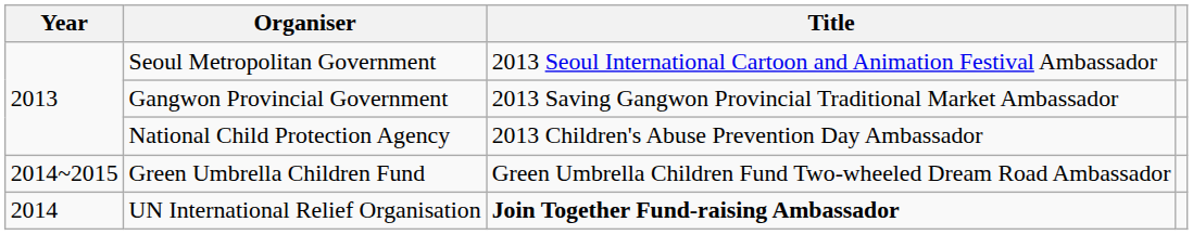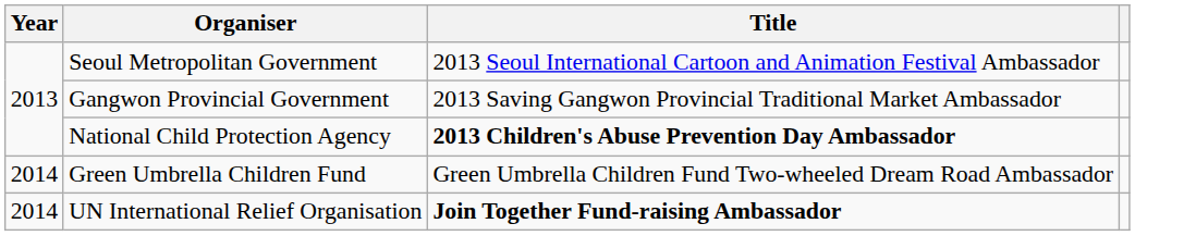 <table class="wikitable">
 <tr>
 <th>Year</th>
 <th>Organiser</th>
 <th>Title</th>
 <th></th>
 </tr>
 <tr>
 <td rowspan="3">2013</td>
 <td>Seoul Metropolitan Government</td>
 <td>2013 <a href='#'>Seoul International Cartoon and Animation Festival</a> Ambassador</td>
 <td></td>
 </tr>
 <tr>
 <td>Gangwon Provincial Government</td>
 <td>2013 Saving Gangwon Provincial Traditional Market Ambassador</td>
 <td></td>
 </tr>
 <tr>
 <td>National Child Protection Agency</td>
-<td>2013 Children's Abuse Prevention Day Ambassador</td>
+<td><strong>2013 Children's Abuse Prevention Day Ambassador</strong></td>
 <td></td>
 </tr>
 <tr>
-<td>2014~2015</td>
+<td>2014</td>
 <td>Green Umbrella Children Fund</td>
 <td>Green Umbrella Children Fund Two-wheeled Dream Road Ambassador</td>
 <td></td>
 </tr>
 <tr>
 <td>2014</td>
 <td>UN International Relief Organisation</td>
 <td><strong>Join Together Fund-raising Ambassador</strong></td>
 <td></td>
 </tr>
 </table>
